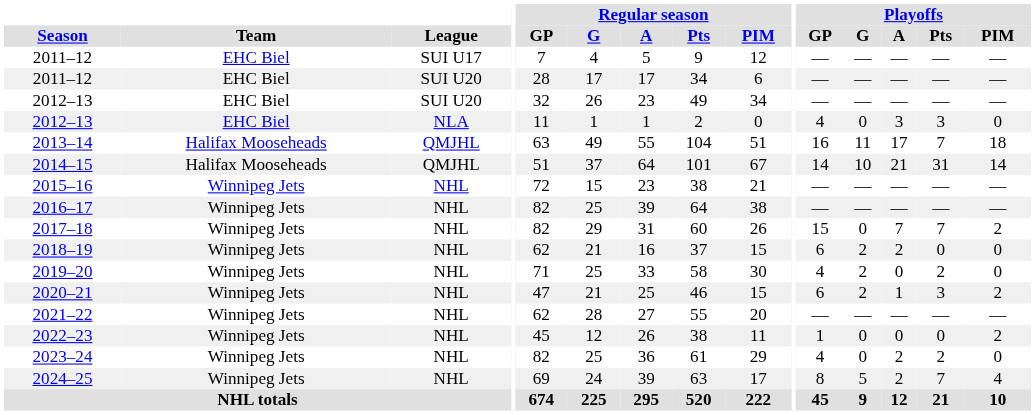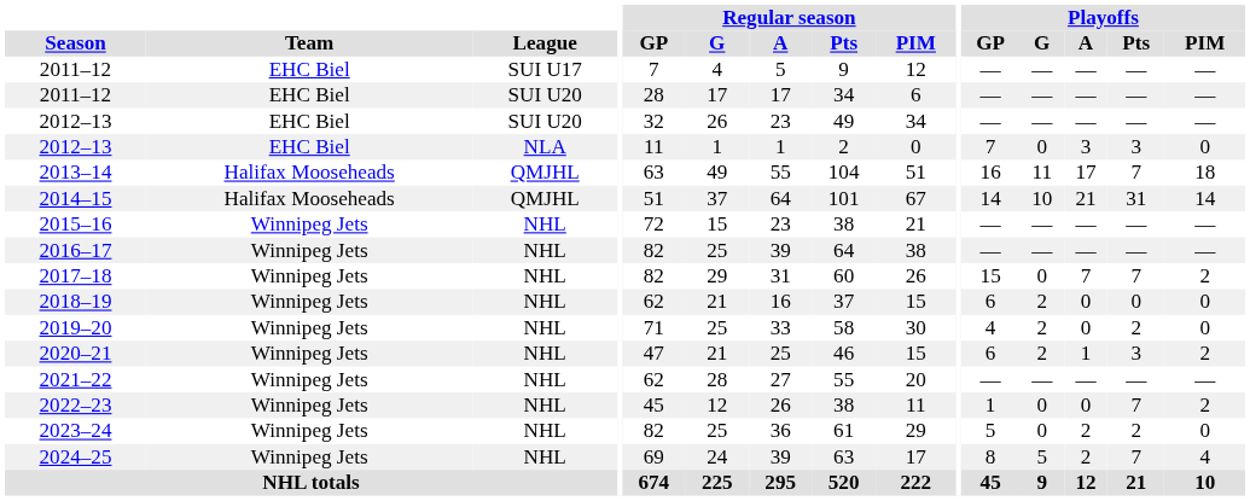 <table border="0" cellpadding="1" cellspacing="0" style="text-align:center; width:60em;">
 <tr bgcolor="#e0e0e0">
 <th colspan="3" bgcolor="#ffffff"></th>
 <th rowspan="100" bgcolor="#ffffff"></th>
 <th colspan="5"><a href='#'>Regular season</a></th>
 <th rowspan="100" bgcolor="#ffffff"></th>
 <th colspan="5"><a href='#'>Playoffs</a></th>
 </tr>
 <tr bgcolor="#e0e0e0">
 <th><a href='#'>Season</a></th>
 <th>Team</th>
 <th>League</th>
 <th>GP</th>
 <th><a href='#'>G</a></th>
 <th><a href='#'>A</a></th>
 <th><a href='#'>Pts</a></th>
 <th><a href='#'>PIM</a></th>
 <th>GP</th>
 <th>G</th>
 <th>A</th>
 <th>Pts</th>
 <th>PIM</th>
 </tr>
 <tr>
 <td>2011–12</td>
 <td><a href='#'>EHC Biel</a></td>
 <td>SUI U17</td>
 <td>7</td>
 <td>4</td>
 <td>5</td>
 <td>9</td>
 <td>12</td>
 <td>—</td>
 <td>—</td>
 <td>—</td>
 <td>—</td>
 <td>—</td>
 </tr>
 <tr bgcolor="#f0f0f0">
 <td>2011–12</td>
 <td>EHC Biel</td>
 <td>SUI U20</td>
 <td>28</td>
 <td>17</td>
 <td>17</td>
 <td>34</td>
 <td>6</td>
 <td>—</td>
 <td>—</td>
 <td>—</td>
 <td>—</td>
 <td>—</td>
 </tr>
 <tr>
 <td>2012–13</td>
 <td>EHC Biel</td>
 <td>SUI U20</td>
 <td>32</td>
 <td>26</td>
 <td>23</td>
 <td>49</td>
 <td>34</td>
 <td>—</td>
 <td>—</td>
 <td>—</td>
 <td>—</td>
 <td>—</td>
 </tr>
 <tr bgcolor="#f0f0f0">
 <td><a href='#'>2012–13</a></td>
 <td><a href='#'>EHC Biel</a></td>
 <td><a href='#'>NLA</a></td>
 <td>11</td>
 <td>1</td>
 <td>1</td>
 <td>2</td>
 <td>0</td>
-<td>4</td>
+<td>7</td>
 <td>0</td>
 <td>3</td>
 <td>3</td>
 <td>0</td>
 </tr>
 <tr>
 <td><a href='#'>2013–14</a></td>
 <td><a href='#'>Halifax Mooseheads</a></td>
 <td><a href='#'>QMJHL</a></td>
 <td>63</td>
 <td>49</td>
 <td>55</td>
 <td>104</td>
 <td>51</td>
 <td>16</td>
 <td>11</td>
 <td>17</td>
 <td>7</td>
 <td>18</td>
 </tr>
 <tr bgcolor="#f0f0f0">
 <td><a href='#'>2014–15</a></td>
 <td>Halifax Mooseheads</td>
 <td>QMJHL</td>
 <td>51</td>
 <td>37</td>
 <td>64</td>
 <td>101</td>
 <td>67</td>
 <td>14</td>
 <td>10</td>
 <td>21</td>
 <td>31</td>
 <td>14</td>
 </tr>
 <tr>
 <td><a href='#'>2015–16</a></td>
 <td><a href='#'>Winnipeg Jets</a></td>
 <td><a href='#'>NHL</a></td>
 <td>72</td>
 <td>15</td>
 <td>23</td>
 <td>38</td>
 <td>21</td>
 <td>—</td>
 <td>—</td>
 <td>—</td>
 <td>—</td>
 <td>—</td>
 </tr>
 <tr bgcolor="#f0f0f0">
 <td><a href='#'>2016–17</a></td>
 <td>Winnipeg Jets</td>
 <td>NHL</td>
 <td>82</td>
 <td>25</td>
 <td>39</td>
 <td>64</td>
 <td>38</td>
 <td>—</td>
 <td>—</td>
 <td>—</td>
 <td>—</td>
 <td>—</td>
 </tr>
 <tr>
 <td><a href='#'>2017–18</a></td>
 <td>Winnipeg Jets</td>
 <td>NHL</td>
 <td>82</td>
 <td>29</td>
 <td>31</td>
 <td>60</td>
 <td>26</td>
 <td>15</td>
 <td>0</td>
 <td>7</td>
 <td>7</td>
 <td>2</td>
 </tr>
 <tr bgcolor="#f0f0f0">
 <td><a href='#'>2018–19</a></td>
 <td>Winnipeg Jets</td>
 <td>NHL</td>
 <td>62</td>
 <td>21</td>
 <td>16</td>
 <td>37</td>
 <td>15</td>
 <td>6</td>
 <td>2</td>
-<td>2</td>
+<td>0</td>
 <td>0</td>
 <td>0</td>
 </tr>
 <tr>
 <td><a href='#'>2019–20</a></td>
 <td>Winnipeg Jets</td>
 <td>NHL</td>
 <td>71</td>
 <td>25</td>
 <td>33</td>
 <td>58</td>
 <td>30</td>
 <td>4</td>
 <td>2</td>
 <td>0</td>
 <td>2</td>
 <td>0</td>
 </tr>
 <tr bgcolor="#f0f0f0">
 <td><a href='#'>2020–21</a></td>
 <td>Winnipeg Jets</td>
 <td>NHL</td>
 <td>47</td>
 <td>21</td>
 <td>25</td>
 <td>46</td>
 <td>15</td>
 <td>6</td>
 <td>2</td>
 <td>1</td>
 <td>3</td>
 <td>2</td>
 </tr>
 <tr>
 <td><a href='#'>2021–22</a></td>
 <td>Winnipeg Jets</td>
 <td>NHL</td>
 <td>62</td>
 <td>28</td>
 <td>27</td>
 <td>55</td>
 <td>20</td>
 <td>—</td>
 <td>—</td>
 <td>—</td>
 <td>—</td>
 <td>—</td>
 </tr>
 <tr bgcolor="#f0f0f0">
 <td><a href='#'>2022–23</a></td>
 <td>Winnipeg Jets</td>
 <td>NHL</td>
 <td>45</td>
 <td>12</td>
 <td>26</td>
 <td>38</td>
 <td>11</td>
 <td>1</td>
 <td>0</td>
 <td>0</td>
-<td>0</td>
+<td>7</td>
 <td>2</td>
 </tr>
 <tr>
 <td><a href='#'>2023–24</a></td>
 <td>Winnipeg Jets</td>
 <td>NHL</td>
 <td>82</td>
 <td>25</td>
 <td>36</td>
 <td>61</td>
 <td>29</td>
-<td>4</td>
+<td>5</td>
 <td>0</td>
 <td>2</td>
 <td>2</td>
 <td>0</td>
 </tr>
 <tr bgcolor="#f0f0f0">
 <td><a href='#'>2024–25</a></td>
 <td>Winnipeg Jets</td>
 <td>NHL</td>
 <td>69</td>
 <td>24</td>
 <td>39</td>
 <td>63</td>
 <td>17</td>
 <td>8</td>
 <td>5</td>
 <td>2</td>
 <td>7</td>
 <td>4</td>
 </tr>
 <tr bgcolor="#e0e0e0">
 <th colspan="3">NHL totals</th>
 <th>674</th>
 <th>225</th>
 <th>295</th>
 <th>520</th>
 <th>222</th>
 <th>45</th>
 <th>9</th>
 <th>12</th>
 <th>21</th>
 <th>10</th>
 </tr>
 </table>
